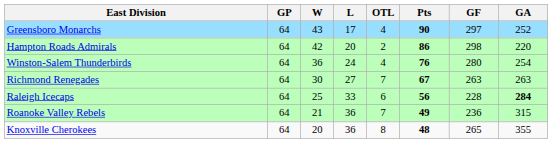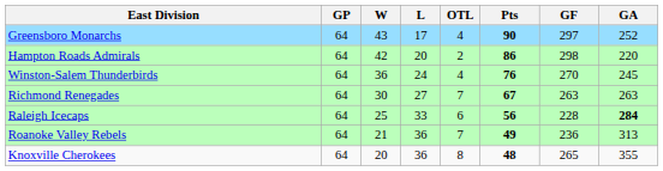 <table class="wikitable" style="text-align:center">
 <tr>
 <th bgcolor="#DDDDFF" width="40%">East Division</th>
 <th bgcolor="#DDDDFF" width="5%">GP</th>
 <th bgcolor="#DDDDFF" width="5%">W</th>
 <th bgcolor="#DDDDFF" width="5%">L</th>
 <th bgcolor="#DDDDFF" width="5%">OTL</th>
 <th bgcolor="#DDDDFF" width="7.5%">Pts</th>
 <th bgcolor="#DDDDFF" width="7.5%">GF</th>
 <th bgcolor="#DDDDFF" width="7.5%">GA</th>
 </tr>
 <tr bgcolor="#97DEFF">
 <td align=left><a href='#'>Greensboro Monarchs</a></td>
 <td>64</td>
 <td>43</td>
 <td>17</td>
 <td>4</td>
 <td><strong>90</strong></td>
 <td>297</td>
 <td>252</td>
 </tr>
 <tr bgcolor="#bbffbb">
 <td align=left><a href='#'>Hampton Roads Admirals</a></td>
 <td>64</td>
 <td>42</td>
 <td>20</td>
 <td>2</td>
 <td><strong>86</strong></td>
 <td>298</td>
 <td>220</td>
 </tr>
 <tr bgcolor="#bbffbb">
 <td align=left><a href='#'>Winston-Salem Thunderbirds</a></td>
 <td>64</td>
 <td>36</td>
 <td>24</td>
 <td>4</td>
 <td><strong>76</strong></td>
-<td>280</td>
-<td>254</td>
+<td>270</td>
+<td>245</td>
 </tr>
 <tr bgcolor="#bbffbb">
 <td align=left><a href='#'>Richmond Renegades</a></td>
 <td>64</td>
 <td>30</td>
 <td>27</td>
 <td>7</td>
 <td><strong>67</strong></td>
 <td>263</td>
 <td>263</td>
 </tr>
 <tr bgcolor="#bbffbb">
 <td align=left><a href='#'>Raleigh Icecaps</a></td>
 <td>64</td>
 <td>25</td>
 <td>33</td>
 <td>6</td>
 <td><strong>56</strong></td>
 <td>228</td>
 <td><strong>284</strong></td>
 </tr>
 <tr bgcolor="#bbffbb">
 <td align=left><a href='#'>Roanoke Valley Rebels</a></td>
 <td>64</td>
 <td>21</td>
 <td>36</td>
 <td>7</td>
 <td><strong>49</strong></td>
 <td>236</td>
-<td>315</td>
+<td>313</td>
 </tr>
 <tr>
 <td align=left><a href='#'>Knoxville Cherokees</a></td>
 <td>64</td>
 <td>20</td>
 <td>36</td>
 <td>8</td>
 <td><strong>48</strong></td>
 <td>265</td>
 <td>355</td>
 </tr>
 </table>
